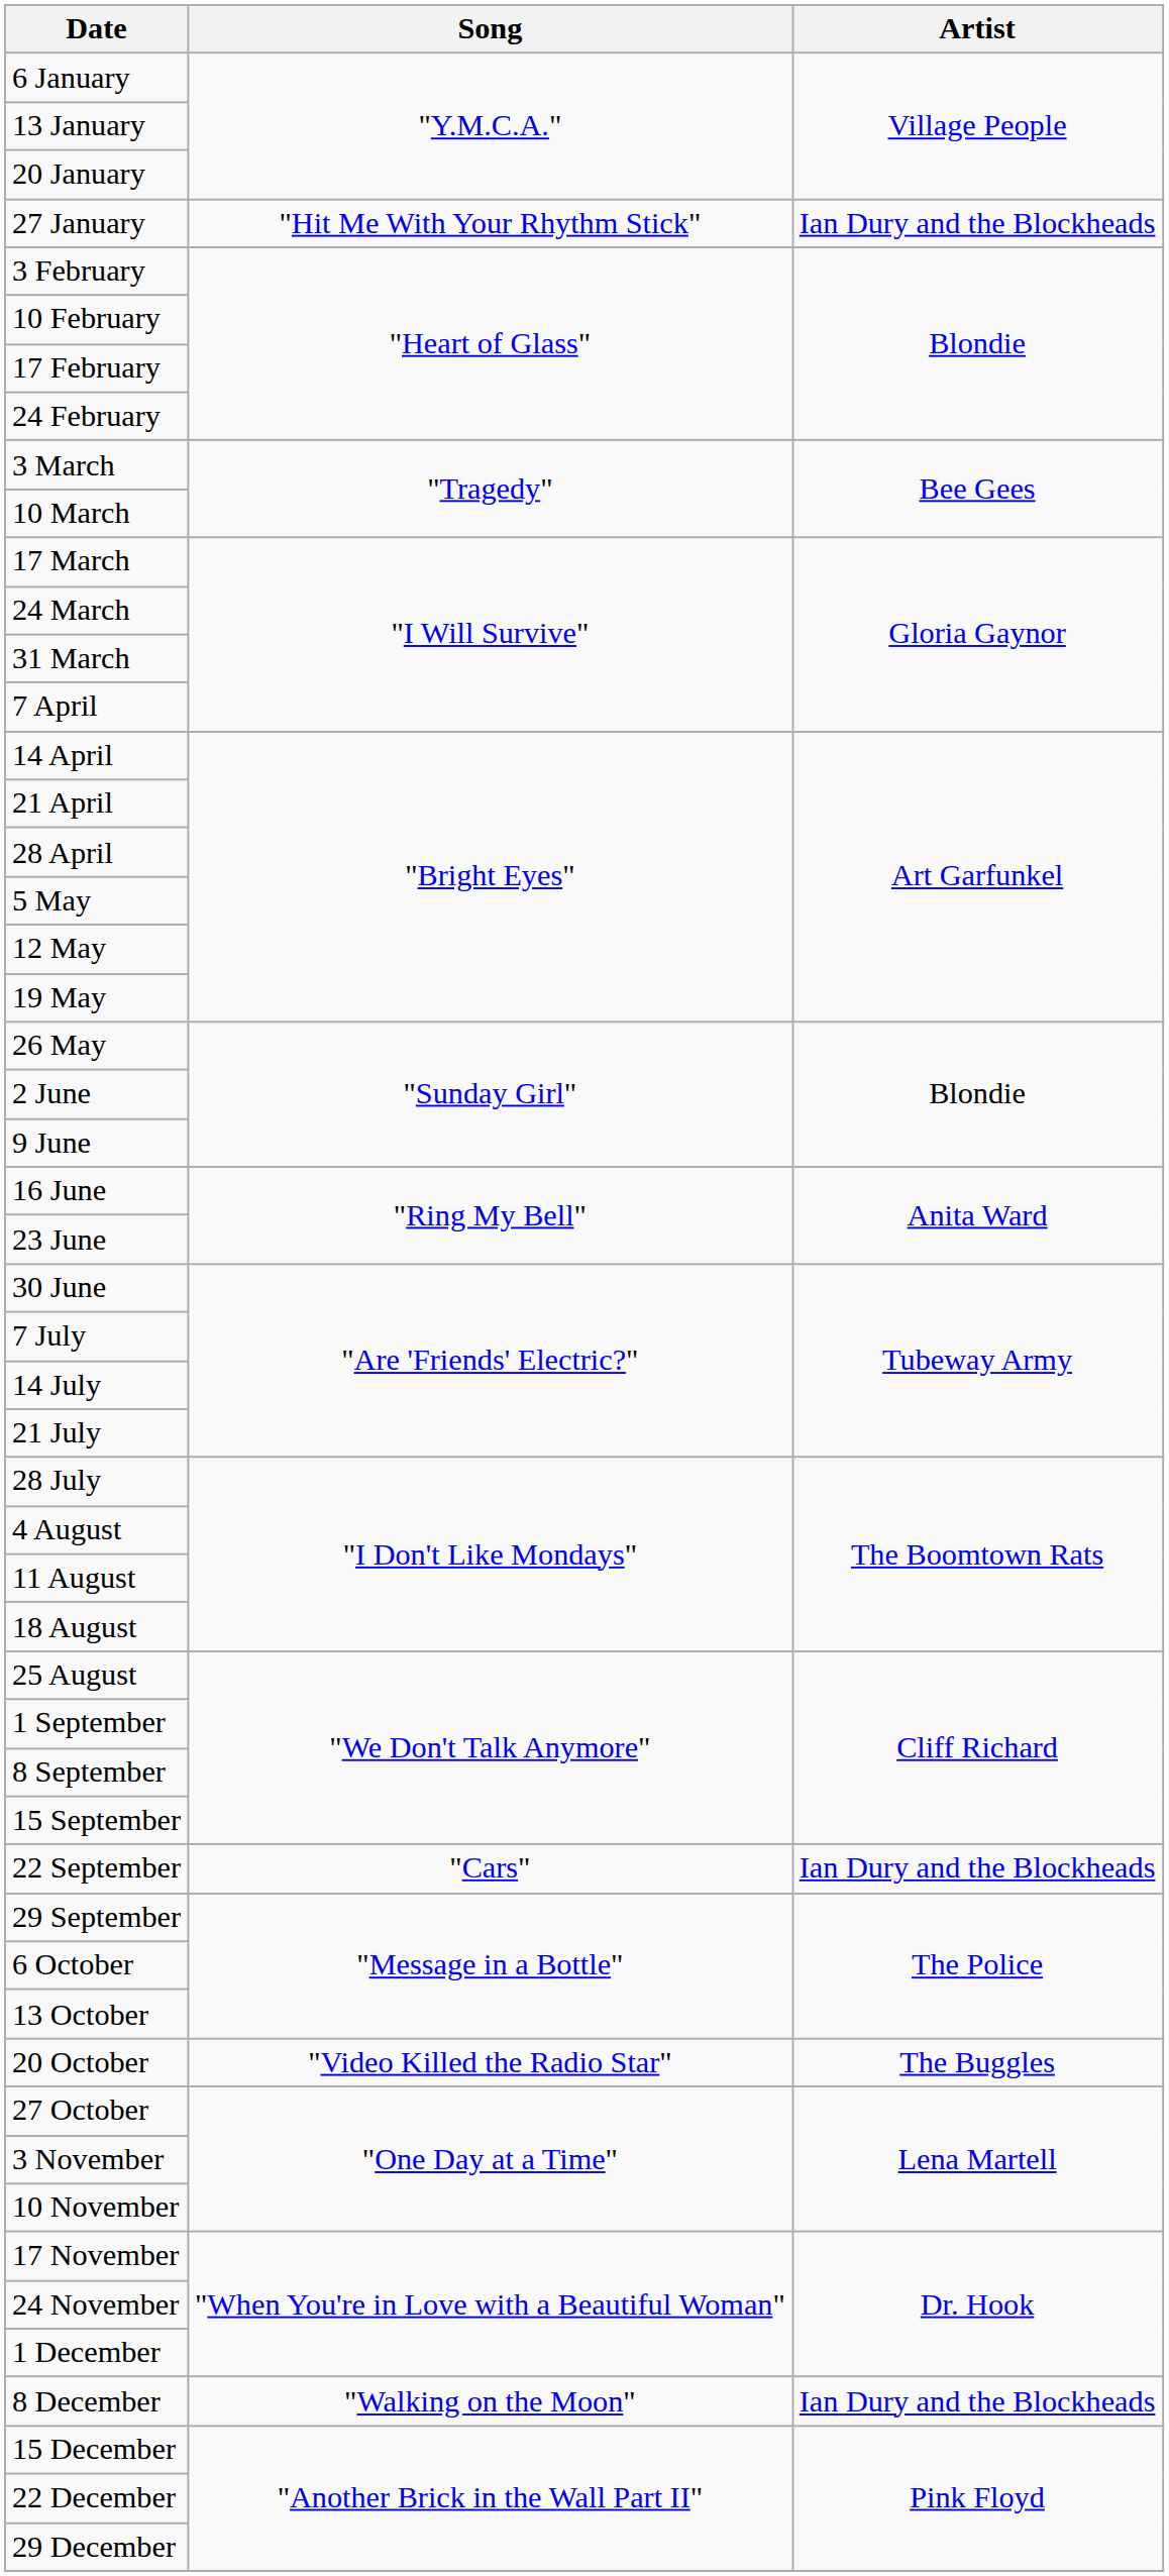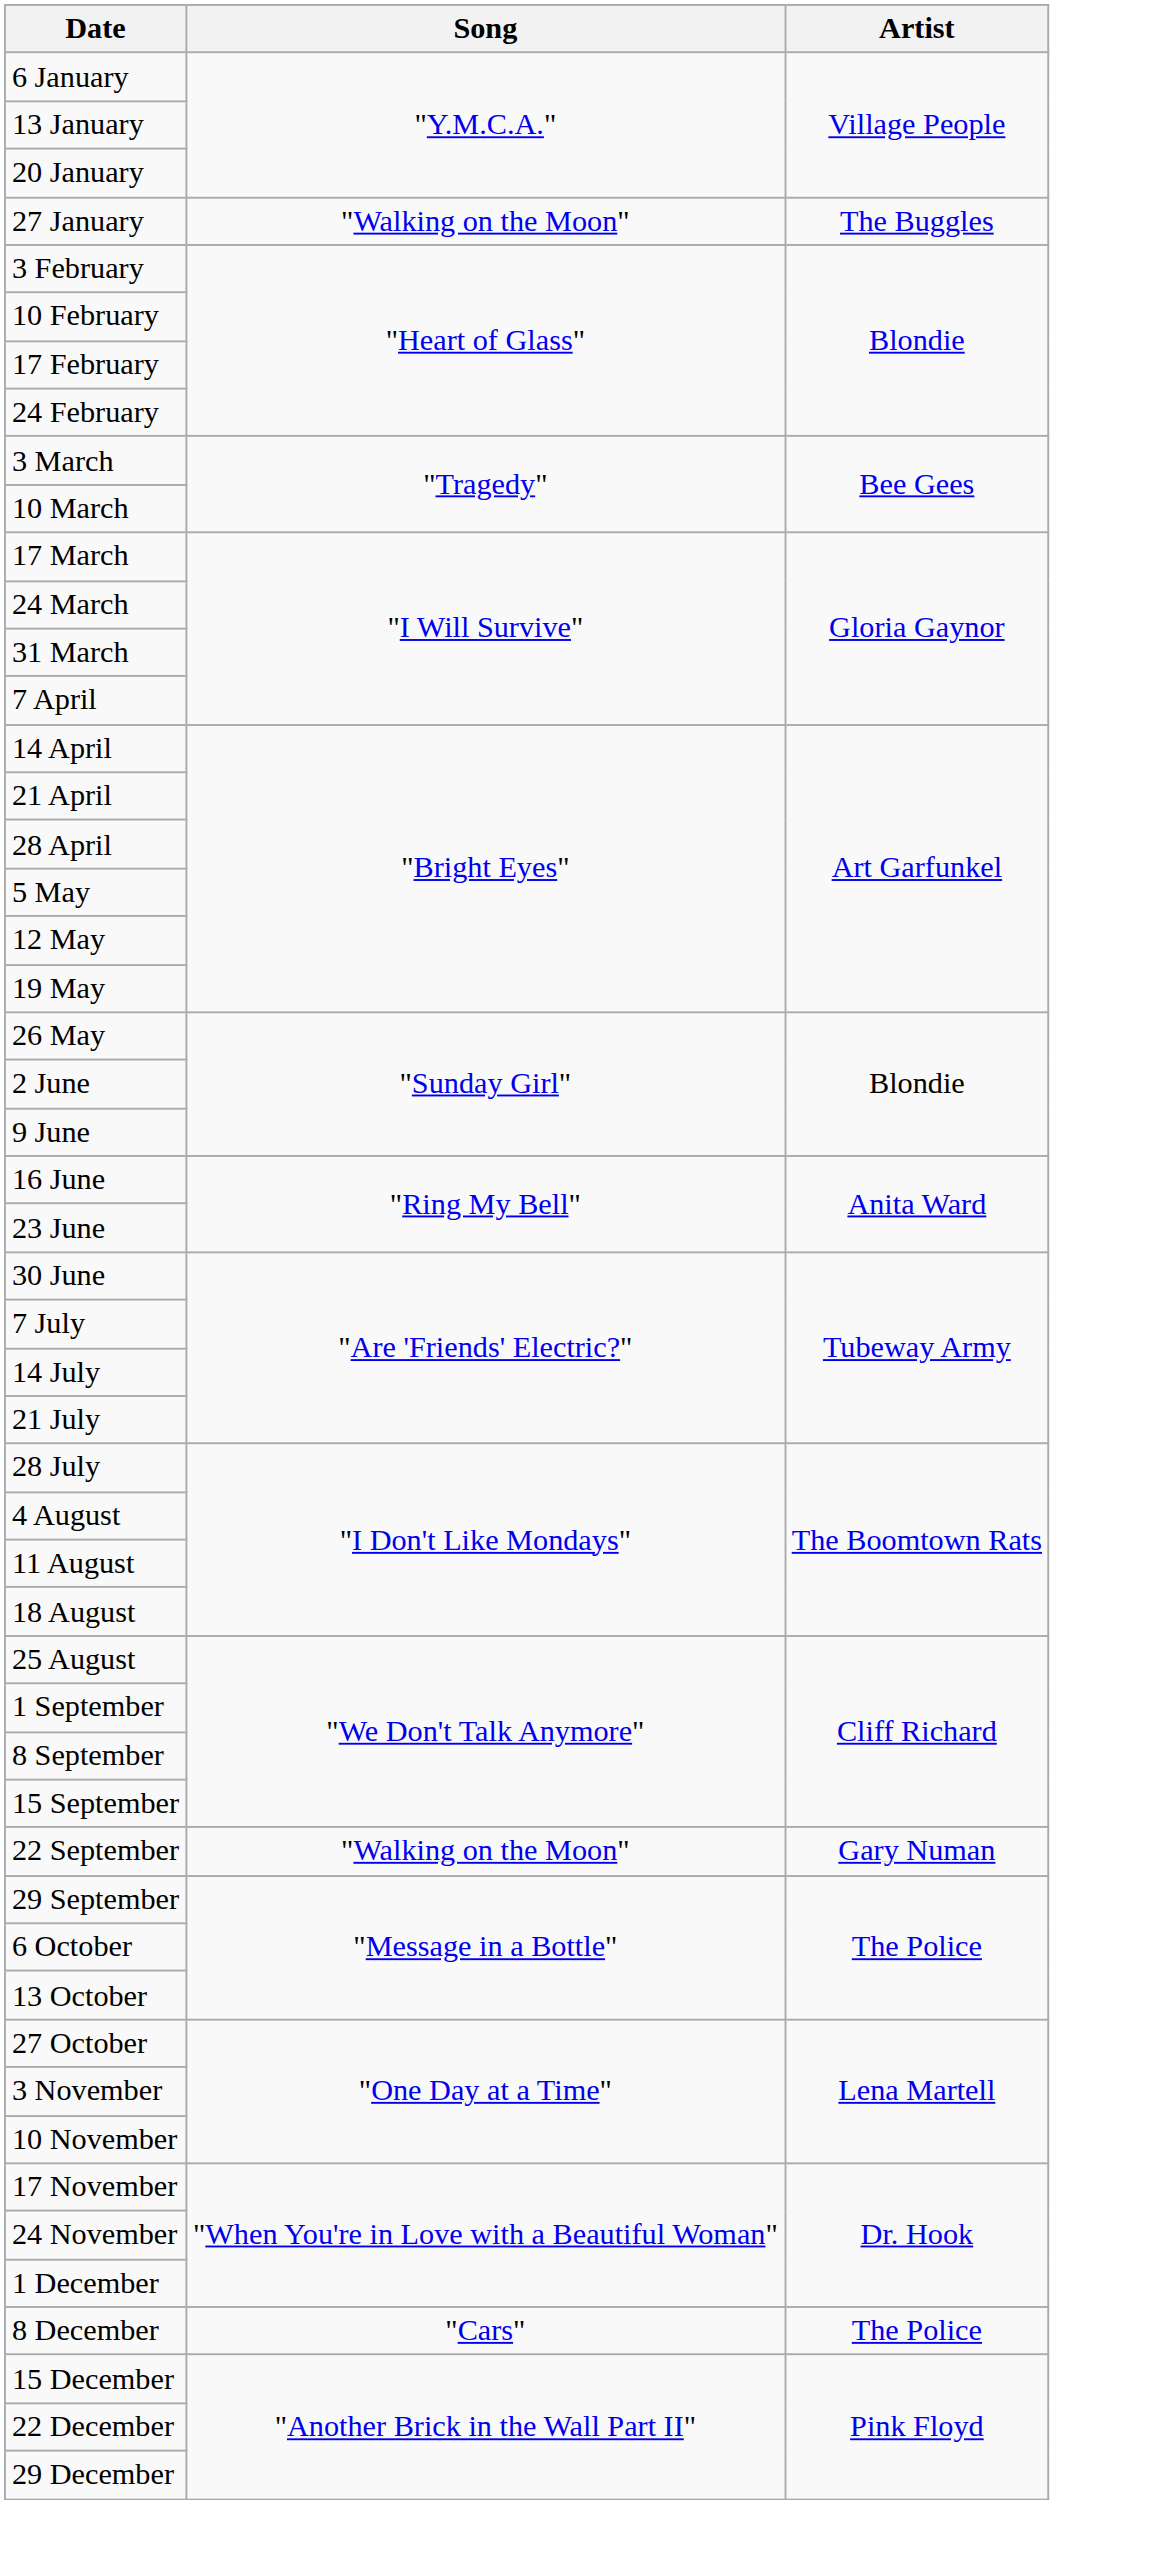 <table class="wikitable">
 <tr>
 <th align="center">Date</th>
 <th align="center">Song</th>
 <th align="center">Artist</th>
 </tr>
 <tr>
 <td align="left">6 January</td>
 <td align="center" rowspan=3>"<a href='#'>Y.M.C.A.</a>"</td>
 <td align="center" rowspan=3><a href='#'>Village People</a></td>
 </tr>
 <tr>
 <td align="left">13 January</td>
 </tr>
 <tr>
 <td align="left">20 January</td>
 </tr>
 <tr>
 <td align="left">27 January</td>
-<td align="center">"<a href='#'>Hit Me With Your Rhythm Stick</a>"</td>
-<td align="center"><a href='#'>Ian Dury and the Blockheads</a></td>
+<td align="center">"<a href='#'>Walking on the Moon</a>"</td>
+<td align="center"><a href='#'>The Buggles</a></td>
 </tr>
 <tr>
 <td align="left">3 February</td>
 <td align="center" rowspan=4>"<a href='#'>Heart of Glass</a>"</td>
 <td align="center" rowspan=4><a href='#'>Blondie</a></td>
 </tr>
 <tr>
 <td align="left">10 February</td>
 </tr>
 <tr>
 <td align="left">17 February</td>
 </tr>
 <tr>
 <td align="left">24 February</td>
 </tr>
 <tr>
 <td align="left">3 March</td>
 <td align="center" rowspan=2>"<a href='#'>Tragedy</a>"</td>
 <td align="center" rowspan=2><a href='#'>Bee Gees</a></td>
 </tr>
 <tr>
 <td align="left">10 March</td>
 </tr>
 <tr>
 <td align="left">17 March</td>
 <td align="center" rowspan=4>"<a href='#'>I Will Survive</a>"</td>
 <td align="center" rowspan=4><a href='#'>Gloria Gaynor</a></td>
 </tr>
 <tr>
 <td align="left">24 March</td>
 </tr>
 <tr>
 <td align="left">31 March</td>
 </tr>
 <tr>
 <td align="left">7 April</td>
 </tr>
 <tr>
 <td align="left">14 April</td>
 <td align="center" rowspan=6>"<a href='#'>Bright Eyes</a>"</td>
 <td align="center" rowspan=6><a href='#'>Art Garfunkel</a></td>
 </tr>
 <tr>
 <td align="left">21 April</td>
 </tr>
 <tr>
 <td align="left">28 April</td>
 </tr>
 <tr>
 <td align="left">5 May</td>
 </tr>
 <tr>
 <td align="left">12 May</td>
 </tr>
 <tr>
 <td align="left">19 May</td>
 </tr>
 <tr>
 <td align="left">26 May</td>
 <td align="center" rowspan=3>"<a href='#'>Sunday Girl</a>"</td>
 <td align="center" rowspan=3>Blondie</td>
 </tr>
 <tr>
 <td align="left">2 June</td>
 </tr>
 <tr>
 <td align="left">9 June</td>
 </tr>
 <tr>
 <td align="left">16 June</td>
 <td align="center" rowspan=2>"<a href='#'>Ring My Bell</a>"</td>
 <td align="center" rowspan=2><a href='#'>Anita Ward</a></td>
 </tr>
 <tr>
 <td align="left">23 June</td>
 </tr>
 <tr>
 <td align="left">30 June</td>
 <td align="center" rowspan=4>"<a href='#'>Are 'Friends' Electric?</a>"</td>
 <td align="center" rowspan=4><a href='#'>Tubeway Army</a></td>
 </tr>
 <tr>
 <td align="left">7 July</td>
 </tr>
 <tr>
 <td align="left">14 July</td>
 </tr>
 <tr>
 <td align="left">21 July</td>
 </tr>
 <tr>
 <td align="left">28 July</td>
 <td align="center" rowspan=4>"<a href='#'>I Don't Like Mondays</a>"</td>
 <td align="center" rowspan=4><a href='#'>The Boomtown Rats</a></td>
 </tr>
 <tr>
 <td align="left">4 August</td>
 </tr>
 <tr>
 <td align="left">11 August</td>
 </tr>
 <tr>
 <td align="left">18 August</td>
 </tr>
 <tr>
 <td align="left">25 August</td>
 <td align="center" rowspan=4>"<a href='#'>We Don't Talk Anymore</a>"</td>
 <td align="center" rowspan=4><a href='#'>Cliff Richard</a></td>
 </tr>
 <tr>
 <td align="left">1 September</td>
 </tr>
 <tr>
 <td align="left">8 September</td>
 </tr>
 <tr>
 <td align="left">15 September</td>
 </tr>
 <tr>
 <td align="left">22 September</td>
-<td align="center">"<a href='#'>Cars</a>"</td>
-<td align="center"><a href='#'>Ian Dury and the Blockheads</a></td>
+<td align="center">"<a href='#'>Walking on the Moon</a>"</td>
+<td align="center"><a href='#'>Gary Numan</a></td>
 </tr>
 <tr>
 <td align="left">29 September</td>
 <td align="center" rowspan=3>"<a href='#'>Message in a Bottle</a>"</td>
 <td align="center" rowspan=3><a href='#'>The Police</a></td>
 </tr>
 <tr>
 <td align="left">6 October</td>
 </tr>
 <tr>
 <td align="left">13 October</td>
-</tr>
-<tr>
-<td align="left">20 October</td>
-<td align="center">"<a href='#'>Video Killed the Radio Star</a>"</td>
-<td align="center"><a href='#'>The Buggles</a></td>
 </tr>
 <tr>
 <td align="left">27 October</td>
 <td align="center" rowspan=3>"<a href='#'>One Day at a Time</a>"</td>
 <td align="center" rowspan=3><a href='#'>Lena Martell</a></td>
 </tr>
 <tr>
 <td align="left">3 November</td>
 </tr>
 <tr>
 <td align="left">10 November</td>
 </tr>
 <tr>
 <td align="left">17 November</td>
 <td align="center" rowspan=3>"<a href='#'>When You're in Love with a Beautiful Woman</a>"</td>
 <td align="center" rowspan=3><a href='#'>Dr. Hook</a></td>
 </tr>
 <tr>
 <td align="left">24 November</td>
 </tr>
 <tr>
 <td align="left">1 December</td>
 </tr>
 <tr>
 <td align="left">8 December</td>
-<td align="center">"<a href='#'>Walking on the Moon</a>"</td>
-<td align="center"><a href='#'>Ian Dury and the Blockheads</a></td>
+<td align="center">"<a href='#'>Cars</a>"</td>
+<td align="center"><a href='#'>The Police</a></td>
 </tr>
 <tr>
 <td align="left">15 December</td>
 <td align="center" rowspan=3>"<a href='#'>Another Brick in the Wall Part II</a>"</td>
 <td align="center" rowspan=3><a href='#'>Pink Floyd</a></td>
 </tr>
 <tr>
 <td align="left">22 December</td>
 </tr>
 <tr>
 <td align="left">29 December</td>
 </tr>
 <tr>
 </tr>
 </table>
